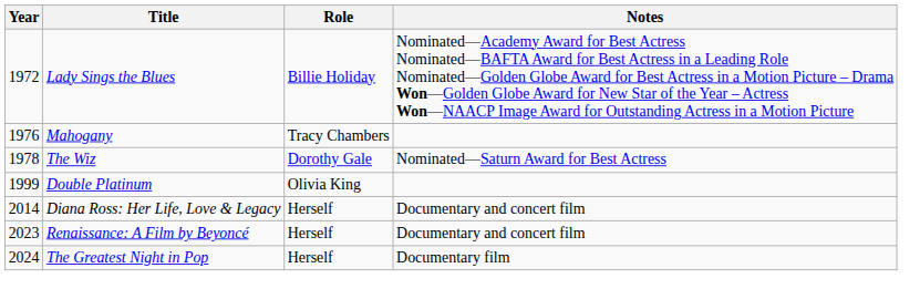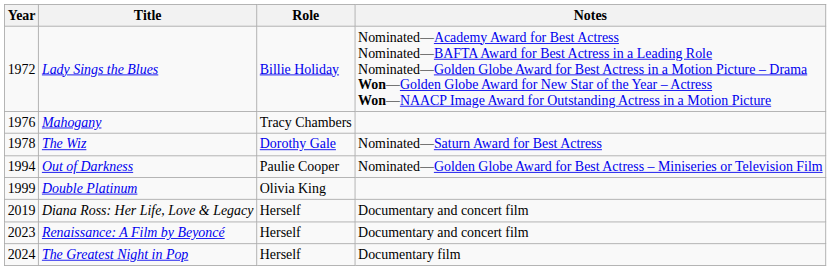 <table class="wikitable sortable">
 <tr>
 <th>Year</th>
 <th>Title</th>
 <th>Role</th>
 <th class="unsortable">Notes</th>
 </tr>
 <tr>
 <td>1972</td>
 <td><em><a href='#'>Lady Sings the Blues</a></em></td>
 <td><a href='#'>Billie Holiday</a></td>
 <td>Nominated—<a href='#'>Academy Award for Best Actress</a><br>Nominated—<a href='#'>BAFTA Award for Best Actress in a Leading Role</a><br>Nominated—<a href='#'>Golden Globe Award for Best Actress in a Motion Picture – Drama</a><br><strong>Won</strong>—<a href='#'>Golden Globe Award for New Star of the Year – Actress</a><br><strong>Won</strong>—<a href='#'>NAACP Image Award for Outstanding Actress in a Motion Picture</a></td>
 </tr>
 <tr>
 <td>1976</td>
 <td><em><a href='#'>Mahogany</a></em></td>
 <td>Tracy Chambers</td>
 <td></td>
 </tr>
 <tr>
 <td>1978</td>
 <td><em><a href='#'>The Wiz</a></em></td>
 <td><a href='#'>Dorothy Gale</a></td>
 <td>Nominated—<a href='#'>Saturn Award for Best Actress</a></td>
 </tr>
 <tr>
+<td>1994</td>
+<td><em><a href='#'>Out of Darkness</a></em></td>
+<td>Paulie Cooper</td>
+<td>Nominated—<a href='#'>Golden Globe Award for Best Actress – Miniseries or Television Film</a></td>
+</tr>
+<tr>
 <td>1999</td>
 <td><em><a href='#'>Double Platinum</a></em></td>
 <td>Olivia King</td>
 <td></td>
 </tr>
 <tr>
-<td>2014</td>
+<td>2019</td>
 <td><em>Diana Ross: Her Life, Love & Legacy</em></td>
 <td>Herself</td>
 <td>Documentary and concert film</td>
 </tr>
 <tr>
 <td>2023</td>
 <td><em><a href='#'>Renaissance: A Film by Beyoncé</a></em></td>
 <td>Herself</td>
 <td>Documentary and concert film</td>
 </tr>
 <tr>
 <td>2024</td>
 <td><em><a href='#'>The Greatest Night in Pop</a></em></td>
 <td>Herself</td>
 <td>Documentary film</td>
 </tr>
 </table>
